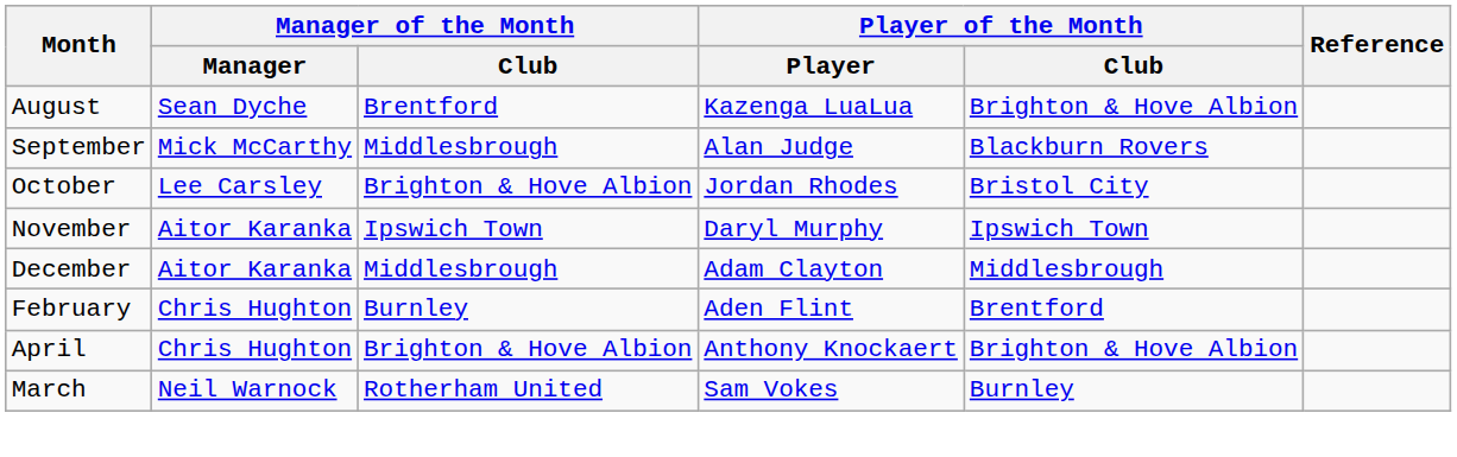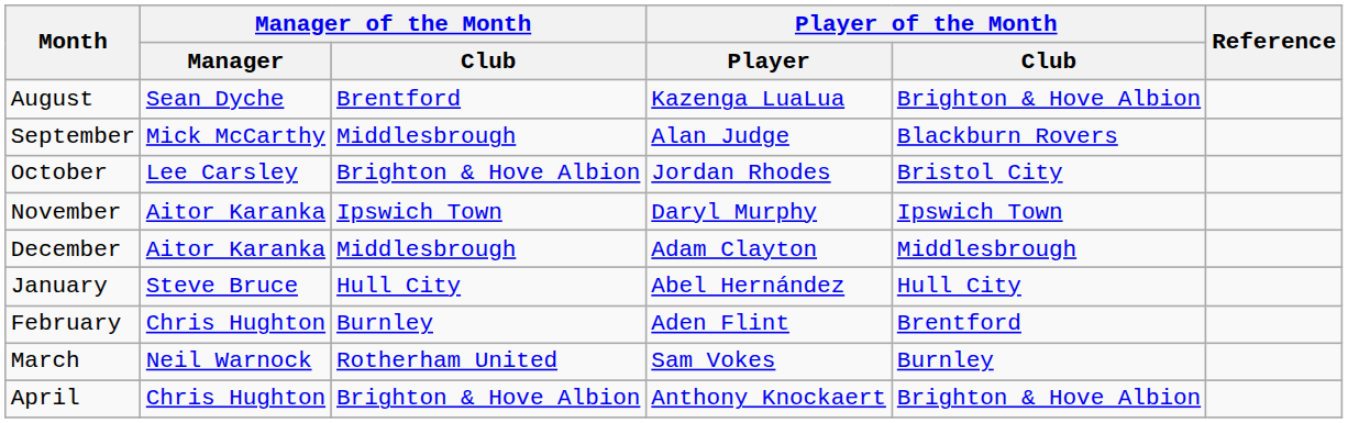 <table class="wikitable">
 <tr>
 <th rowspan="2">Month</th>
 <th colspan="2"><a href='#'>Manager of the Month</a></th>
 <th colspan="2"><a href='#'>Player of the Month</a></th>
 <th rowspan="2">Reference</th>
 </tr>
 <tr>
 <th>Manager</th>
 <th>Club</th>
 <th>Player</th>
 <th>Club</th>
 </tr>
 <tr>
 <td>August</td>
 <td> <a href='#'>Sean Dyche</a></td>
 <td><a href='#'>Brentford</a></td>
 <td> <a href='#'>Kazenga LuaLua</a></td>
 <td><a href='#'>Brighton & Hove Albion</a></td>
 <td align=center></td>
 </tr>
 <tr>
 <td>September</td>
 <td> <a href='#'>Mick McCarthy</a></td>
 <td><a href='#'>Middlesbrough</a></td>
 <td> <a href='#'>Alan Judge</a></td>
 <td><a href='#'>Blackburn Rovers</a></td>
 <td align=center></td>
 </tr>
 <tr>
 <td>October</td>
 <td> <a href='#'>Lee Carsley</a></td>
 <td><a href='#'>Brighton & Hove Albion</a></td>
 <td> <a href='#'>Jordan Rhodes</a></td>
 <td><a href='#'>Bristol City</a></td>
 <td align=center></td>
 </tr>
 <tr>
 <td>November</td>
 <td> <a href='#'>Aitor Karanka</a></td>
 <td><a href='#'>Ipswich Town</a></td>
 <td> <a href='#'>Daryl Murphy</a></td>
 <td><a href='#'>Ipswich Town</a></td>
 <td align=center></td>
 </tr>
 <tr>
 <td>December</td>
 <td> <a href='#'>Aitor Karanka</a></td>
 <td><a href='#'>Middlesbrough</a></td>
 <td> <a href='#'>Adam Clayton</a></td>
 <td><a href='#'>Middlesbrough</a></td>
 <td align=center></td>
 </tr>
 <tr>
+<td>January</td>
+<td> <a href='#'>Steve Bruce</a></td>
+<td><a href='#'>Hull City</a></td>
+<td> <a href='#'>Abel Hernández</a></td>
+<td><a href='#'>Hull City</a></td>
+<td align=center></td>
+</tr>
+<tr>
 <td>February</td>
 <td> <a href='#'>Chris Hughton</a></td>
 <td><a href='#'>Burnley</a></td>
 <td> <a href='#'>Aden Flint</a></td>
 <td><a href='#'>Brentford</a></td>
 <td align="center"></td>
+</tr>
+<tr>
+<td>March</td>
+<td> <a href='#'>Neil Warnock</a></td>
+<td><a href='#'>Rotherham United</a></td>
+<td> <a href='#'>Sam Vokes</a></td>
+<td><a href='#'>Burnley</a></td>
+<td align=center></td>
 </tr>
 <tr>
 <td>April</td>
 <td> <a href='#'>Chris Hughton</a></td>
 <td><a href='#'>Brighton & Hove Albion</a></td>
 <td> <a href='#'>Anthony Knockaert</a></td>
 <td><a href='#'>Brighton & Hove Albion</a></td>
 <td align=center></td>
 </tr>
-<tr>
-<td>March</td>
-<td> <a href='#'>Neil Warnock</a></td>
-<td><a href='#'>Rotherham United</a></td>
-<td> <a href='#'>Sam Vokes</a></td>
-<td><a href='#'>Burnley</a></td>
-<td align=center></td>
-</tr>
 </table>
